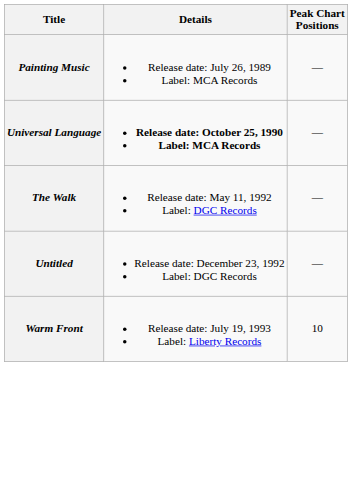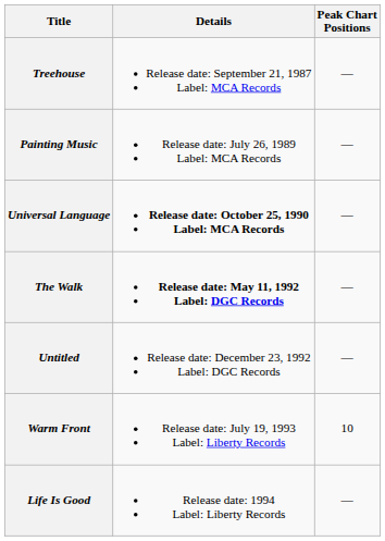 <table class="wikitable plainrowheaders" style="text-align:center;">
 <tr>
 <th scope="col">Title</th>
 <th scope="col">Details</th>
 <th scope="col">Peak Chart<br> Positions</th>
+</tr>
+<tr>
+<th scope="row"><em>Treehouse</em></th>
+<td><br><ul><li>Release date: September 21, 1987</li><li>Label: <a href='#'>MCA Records</a></li></ul></td>
+<td>—</td>
 </tr>
 <tr>
 <th scope="row"><em>Painting Music</em></th>
 <td><br><ul><li>Release date: July 26, 1989</li><li>Label: MCA Records</li></ul></td>
 <td>—</td>
 </tr>
 <tr>
 <th scope="row"><em>Universal Language</em></th>
 <td><strong><br><ul><li>Release date: October 25, 1990</li><li>Label: MCA Records</li></ul></strong></td>
 <td>—</td>
 </tr>
 <tr>
 <th scope="row"><em>The Walk</em></th>
-<td><br><ul><li>Release date: May 11, 1992</li><li>Label: <a href='#'>DGC Records</a></li></ul></td>
+<td><strong><br><ul><li>Release date: May 11, 1992</li><li>Label: <a href='#'>DGC Records</a></li></ul></strong></td>
 <td>—</td>
 </tr>
 <tr>
 <th scope="row"><em>Untitled</em></th>
 <td><br><ul><li>Release date: December 23, 1992</li><li>Label: DGC Records</li></ul></td>
 <td>—</td>
 </tr>
 <tr>
 <th scope="row"><em>Warm Front</em></th>
 <td><br><ul><li>Release date: July 19, 1993</li><li>Label: <a href='#'>Liberty Records</a></li></ul></td>
 <td>10</td>
 </tr>
+<tr>
+<th scope="row"><em>Life Is Good</em></th>
+<td><br><ul><li>Release date: 1994</li><li>Label: Liberty Records</li></ul></td>
+<td>—</td>
+</tr>
 </table>
